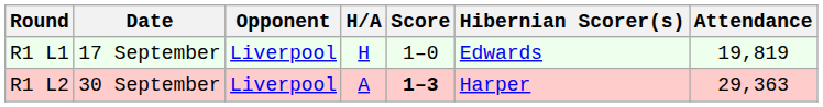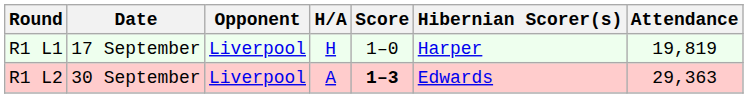 <table class="wikitable" style="text-align:center">
 <tr>
 <th>Round</th>
 <th>Date</th>
 <th>Opponent</th>
 <th>H/A</th>
 <th>Score</th>
 <th>Hibernian Scorer(s)</th>
 <th>Attendance</th>
 </tr>
 <tr bgcolor=#EEFFEE>
 <td>R1 L1</td>
 <td align=left>17 September</td>
 <td align=left> <a href='#'>Liverpool</a></td>
 <td><a href='#'>H</a></td>
 <td>1–0</td>
-<td align=left><a href='#'>Edwards</a></td>
+<td align=left><a href='#'>Harper</a></td>
 <td>19,819</td>
 </tr>
 <tr bgcolor=#FFCCCC>
 <td>R1 L2</td>
 <td align=left>30 September</td>
 <td align=left> <a href='#'>Liverpool</a></td>
 <td><a href='#'>A</a></td>
 <td><strong>1–3</strong></td>
-<td align=left><a href='#'>Harper</a></td>
+<td align=left><a href='#'>Edwards</a></td>
 <td>29,363</td>
 </tr>
 </table>
